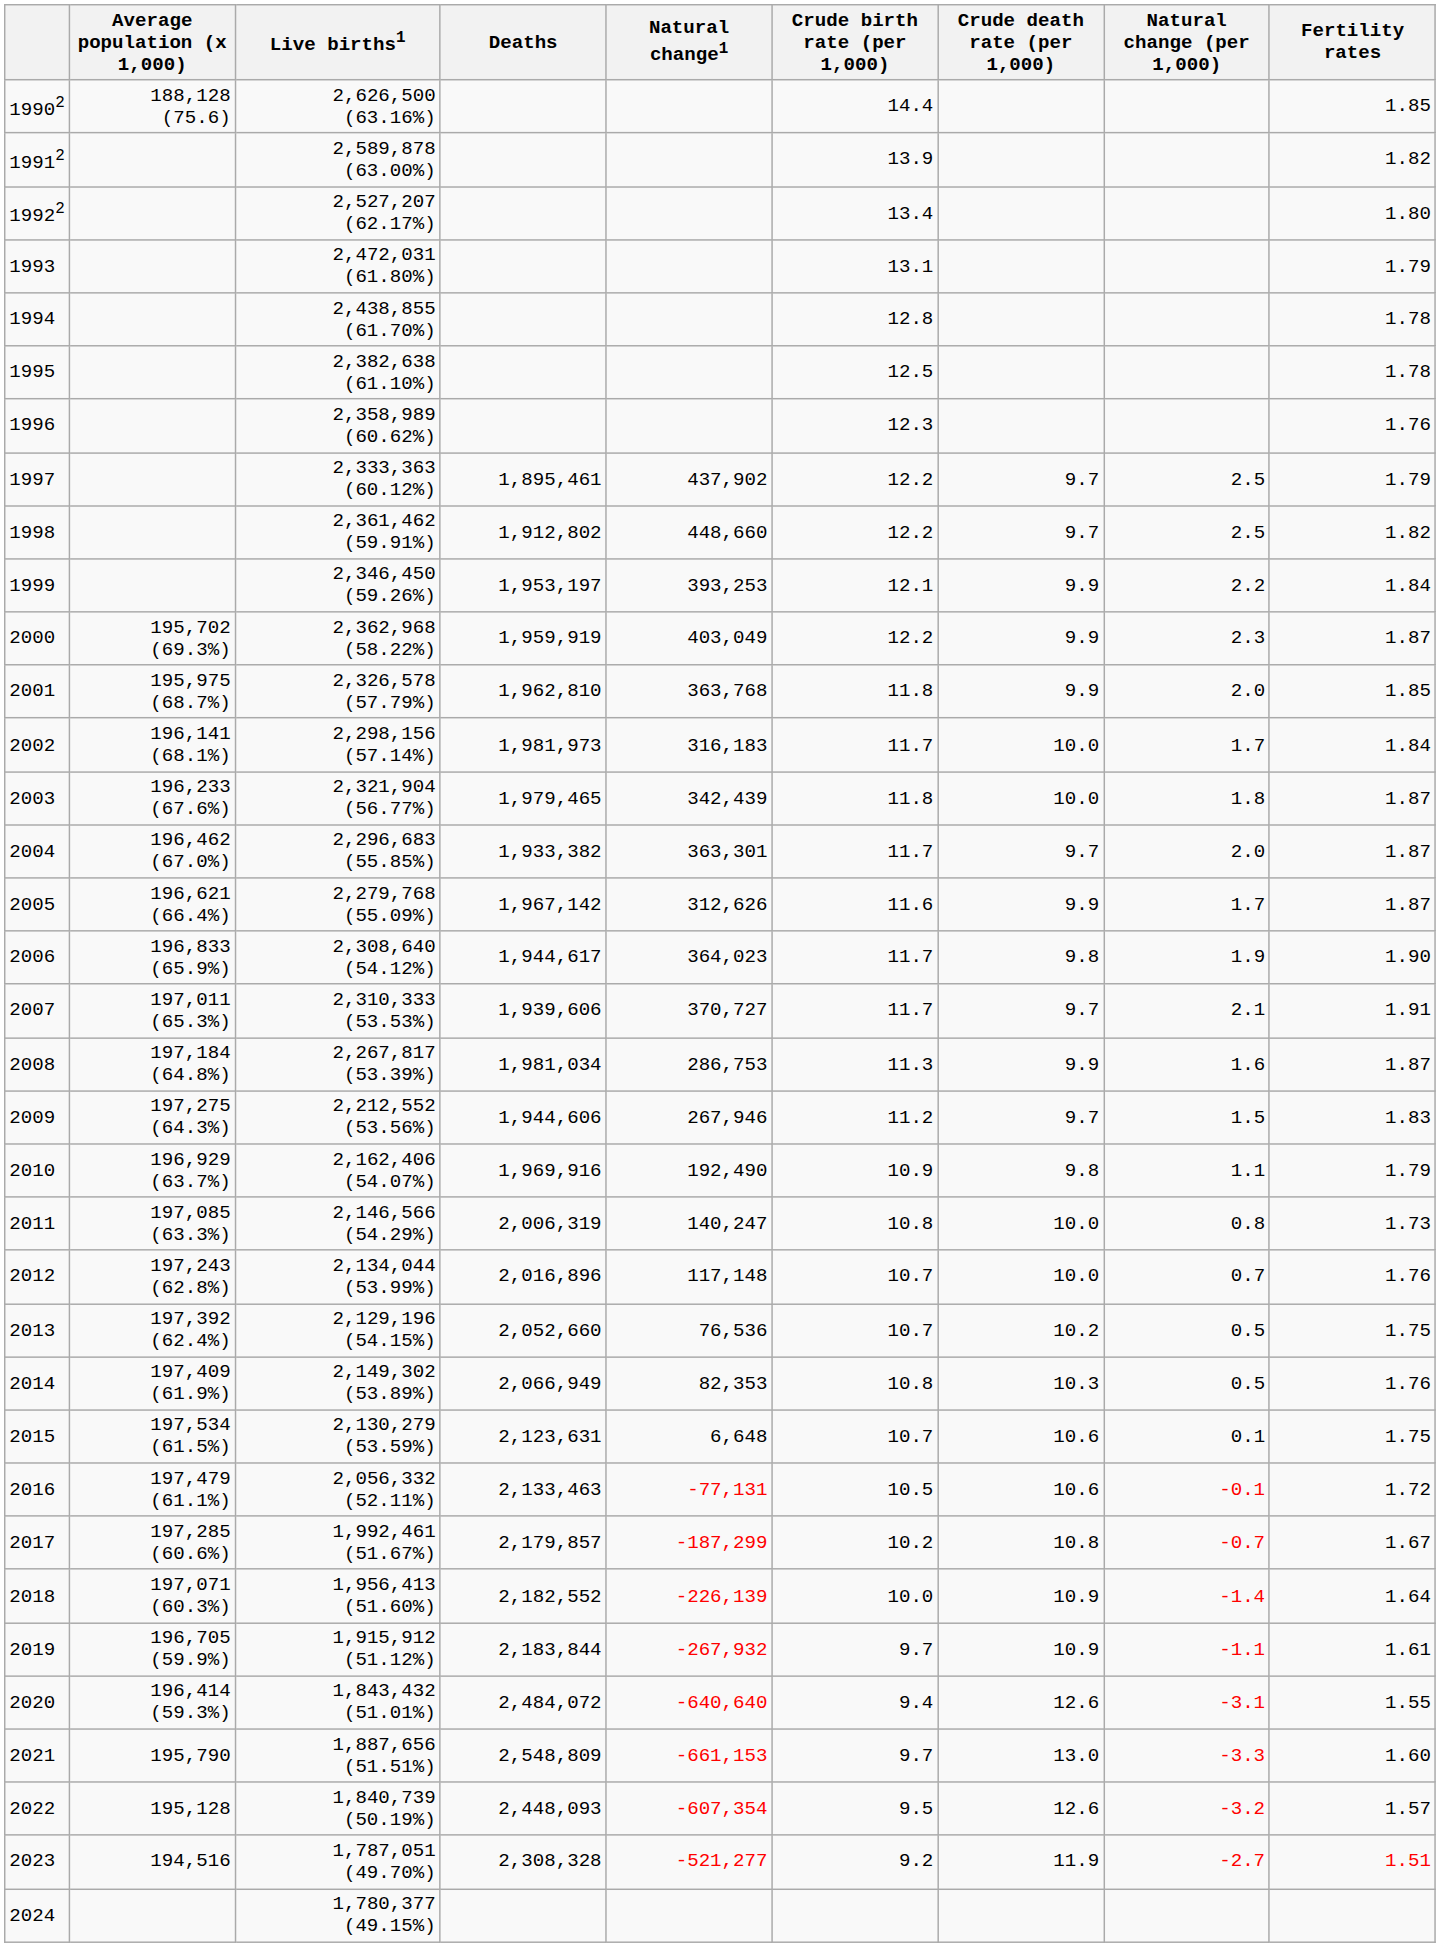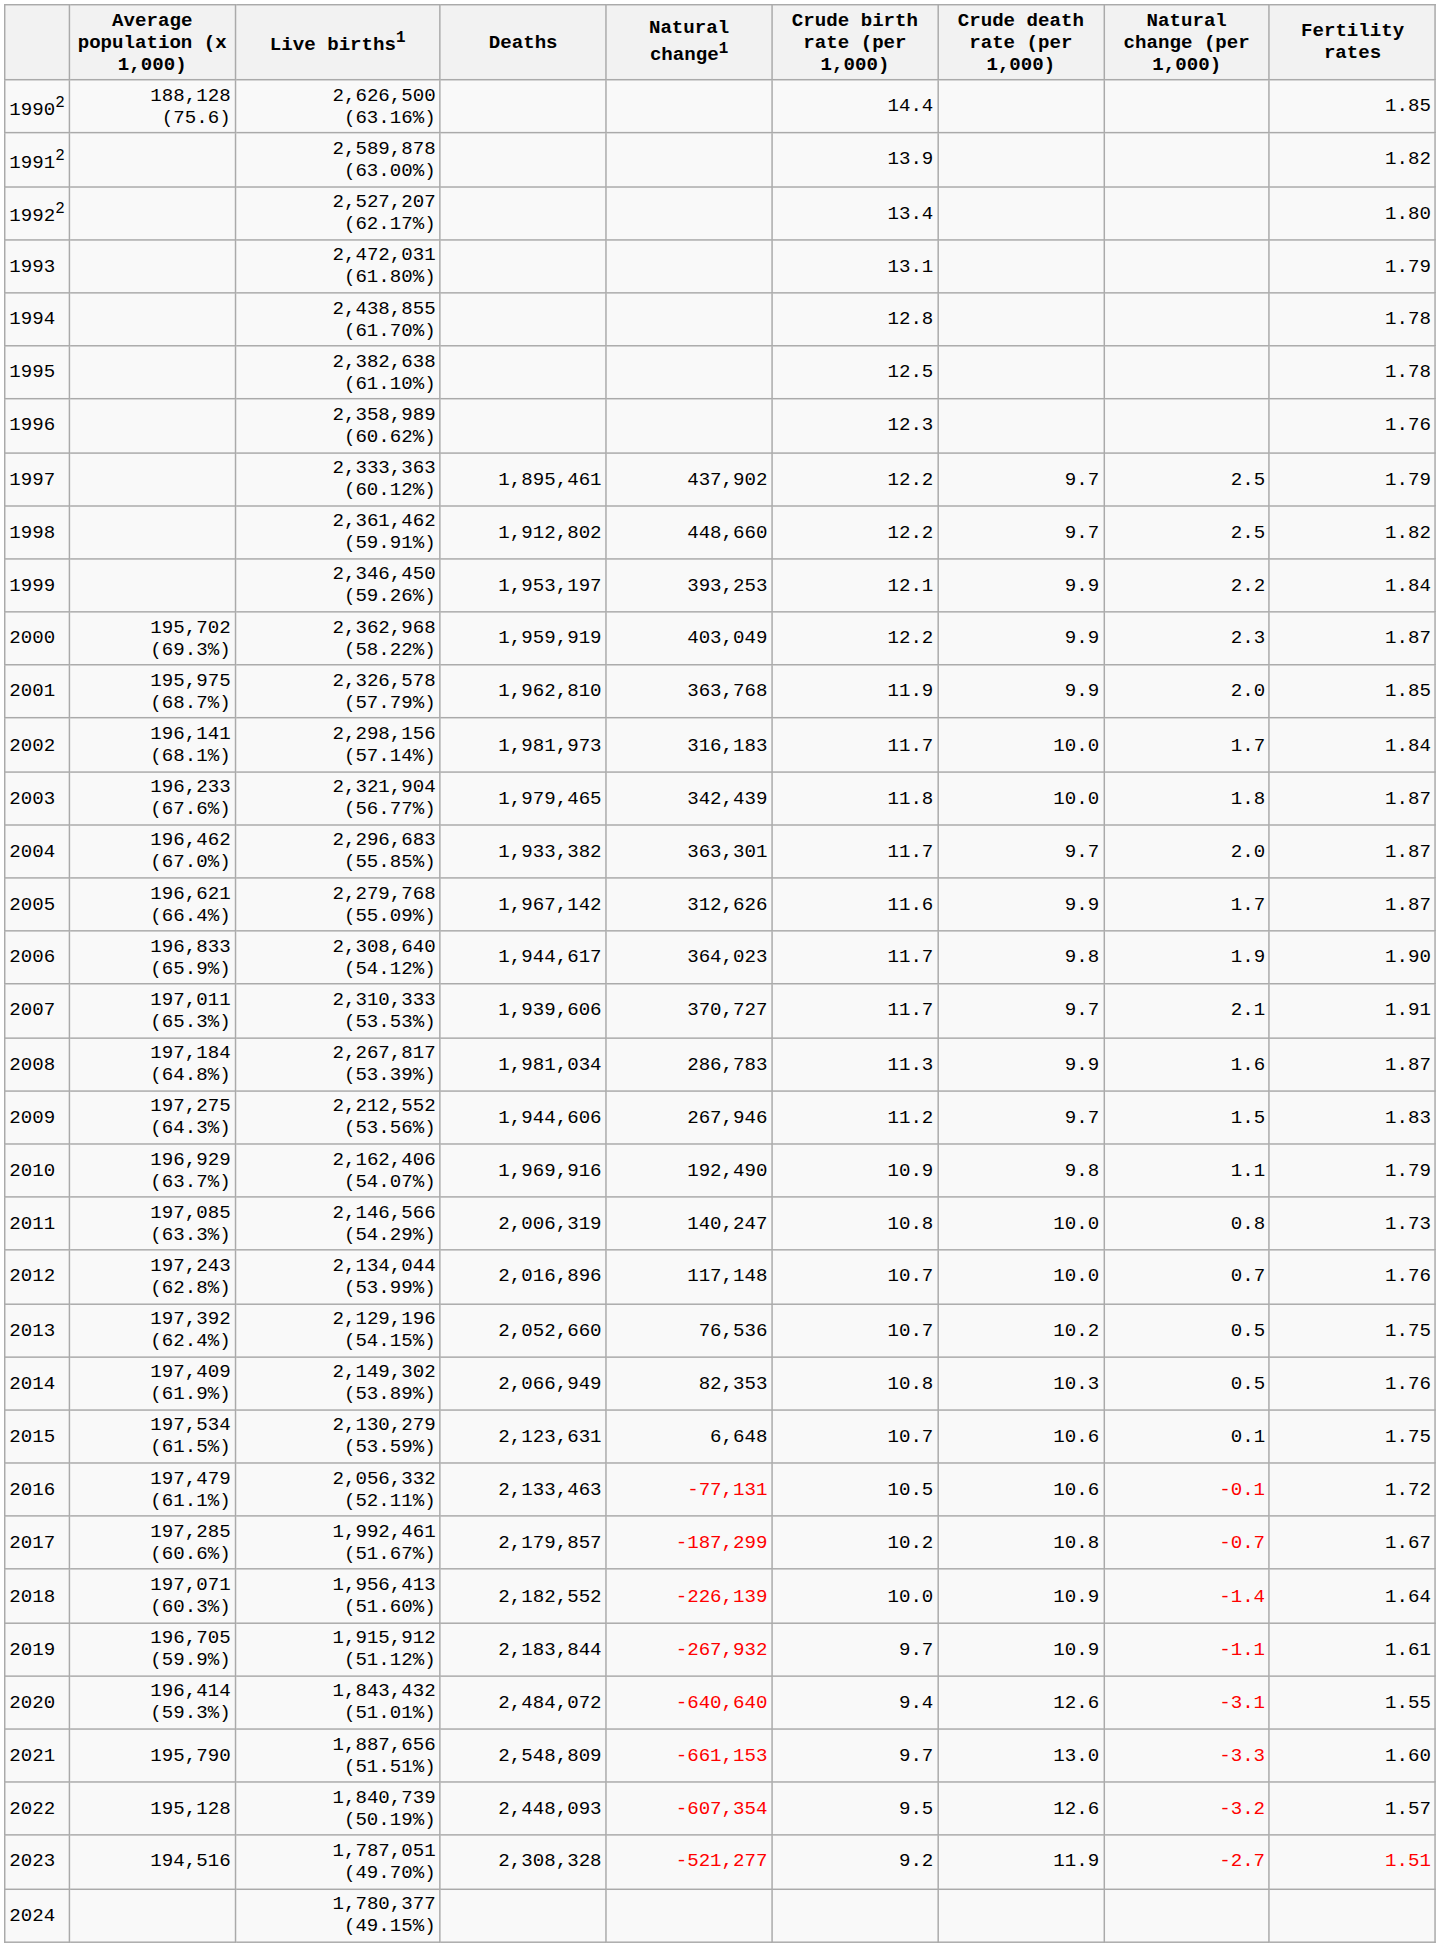 <table class="wikitable">
 <tr>
 <th></th>
 <th style="width:80pt;">Average population (x 1,000)</th>
 <th style="width:100pt;">Live births<sup>1</sup></th>
 <th style="width:80pt;">Deaths</th>
 <th style="width:80pt;">Natural change<sup>1</sup></th>
 <th style="width:80pt;">Crude birth rate (per 1,000)</th>
 <th style="width:80pt;">Crude death rate (per 1,000)</th>
 <th style="width:80pt;">Natural change (per 1,000)</th>
 <th style="width:80pt;">Fertility rates</th>
 </tr>
 <tr>
 <td>1990<sup>2</sup></td>
 <td style="text-align:right;">188,128 (75.6)</td>
 <td style="text-align:right;">2,626,500 (63.16%)</td>
 <td style="text-align:right;"></td>
 <td style="text-align:right;"></td>
 <td style="text-align:right;">14.4</td>
 <td style="text-align:right;"></td>
 <td style="text-align:right;"></td>
 <td style="text-align:right;">1.85</td>
 </tr>
 <tr>
 <td>1991<sup>2</sup></td>
 <td style="text-align:right;"></td>
 <td style="text-align:right;">2,589,878 (63.00%)</td>
 <td style="text-align:right;"></td>
 <td style="text-align:right;"></td>
 <td style="text-align:right;">13.9</td>
 <td style="text-align:right;"></td>
 <td style="text-align:right;"></td>
 <td style="text-align:right;">1.82</td>
 </tr>
 <tr>
 <td>1992<sup>2</sup></td>
 <td style="text-align:right;"></td>
 <td style="text-align:right;">2,527,207 (62.17%)</td>
 <td style="text-align:right;"></td>
 <td style="text-align:right;"></td>
 <td style="text-align:right;">13.4</td>
 <td style="text-align:right;"></td>
 <td style="text-align:right;"></td>
 <td style="text-align:right;">1.80</td>
 </tr>
 <tr>
 <td>1993</td>
 <td style="text-align:right;"></td>
 <td style="text-align:right;">2,472,031 (61.80%)</td>
 <td style="text-align:right;"></td>
 <td style="text-align:right;"></td>
 <td style="text-align:right;">13.1</td>
 <td style="text-align:right;"></td>
 <td style="text-align:right;"></td>
 <td style="text-align:right;">1.79</td>
 </tr>
 <tr>
 <td>1994</td>
 <td style="text-align:right;"></td>
 <td style="text-align:right;">2,438,855 (61.70%)</td>
 <td style="text-align:right;"></td>
 <td style="text-align:right;"></td>
 <td style="text-align:right;">12.8</td>
 <td style="text-align:right;"></td>
 <td style="text-align:right;"></td>
 <td style="text-align:right;">1.78</td>
 </tr>
 <tr>
 <td>1995</td>
 <td style="text-align:right;"></td>
 <td style="text-align:right;">2,382,638 (61.10%)</td>
 <td style="text-align:right;"></td>
 <td style="text-align:right;"></td>
 <td style="text-align:right;">12.5</td>
 <td style="text-align:right;"></td>
 <td style="text-align:right;"></td>
 <td style="text-align:right;">1.78</td>
 </tr>
 <tr>
 <td>1996</td>
 <td style="text-align:right;"></td>
 <td style="text-align:right;">2,358,989 (60.62%)</td>
 <td style="text-align:right;"></td>
 <td style="text-align:right;"></td>
 <td style="text-align:right;">12.3</td>
 <td style="text-align:right;"></td>
 <td style="text-align:right;"></td>
 <td style="text-align:right;">1.76</td>
 </tr>
 <tr>
 <td>1997</td>
 <td style="text-align:right;"></td>
 <td style="text-align:right;">2,333,363 (60.12%)</td>
 <td style="text-align:right;">1,895,461</td>
 <td style="text-align:right;">437,902</td>
 <td style="text-align:right;">12.2</td>
 <td style="text-align:right;">9.7</td>
 <td style="text-align:right;">2.5</td>
 <td style="text-align:right;">1.79</td>
 </tr>
 <tr>
 <td>1998</td>
 <td style="text-align:right;"></td>
 <td style="text-align:right;">2,361,462 (59.91%)</td>
 <td style="text-align:right;">1,912,802</td>
 <td style="text-align:right;">448,660</td>
 <td style="text-align:right;">12.2</td>
 <td style="text-align:right;">9.7</td>
 <td style="text-align:right;">2.5</td>
 <td style="text-align:right;">1.82</td>
 </tr>
 <tr>
 <td>1999</td>
 <td style="text-align:right;"></td>
 <td style="text-align:right;">2,346,450 (59.26%)</td>
 <td style="text-align:right;">1,953,197</td>
 <td style="text-align:right;">393,253</td>
 <td style="text-align:right;">12.1</td>
 <td style="text-align:right;">9.9</td>
 <td style="text-align:right;">2.2</td>
 <td style="text-align:right;">1.84</td>
 </tr>
 <tr>
 <td>2000</td>
 <td style="text-align:right;">195,702 (69.3%)</td>
 <td style="text-align:right;">2,362,968 (58.22%)</td>
 <td style="text-align:right;">1,959,919</td>
 <td style="text-align:right;">403,049</td>
 <td style="text-align:right;">12.2</td>
 <td style="text-align:right;">9.9</td>
 <td style="text-align:right;">2.3</td>
 <td style="text-align:right;">1.87</td>
 </tr>
 <tr>
 <td>2001</td>
 <td style="text-align:right;">195,975 (68.7%)</td>
 <td style="text-align:right;">2,326,578 (57.79%)</td>
 <td style="text-align:right;">1,962,810</td>
 <td style="text-align:right;">363,768</td>
-<td style="text-align:right;">11.8</td>
+<td style="text-align:right;">11.9</td>
 <td style="text-align:right;">9.9</td>
 <td style="text-align:right;">2.0</td>
 <td style="text-align:right;">1.85</td>
 </tr>
 <tr>
 <td>2002</td>
 <td style="text-align:right;">196,141 (68.1%)</td>
 <td style="text-align:right;">2,298,156 (57.14%)</td>
 <td style="text-align:right;">1,981,973</td>
 <td style="text-align:right;">316,183</td>
 <td style="text-align:right;">11.7</td>
 <td style="text-align:right;">10.0</td>
 <td style="text-align:right;">1.7</td>
 <td style="text-align:right;">1.84</td>
 </tr>
 <tr>
 <td>2003</td>
 <td style="text-align:right;">196,233 (67.6%)</td>
 <td style="text-align:right;">2,321,904 (56.77%)</td>
 <td style="text-align:right;">1,979,465</td>
 <td style="text-align:right;">342,439</td>
 <td style="text-align:right;">11.8</td>
 <td style="text-align:right;">10.0</td>
 <td style="text-align:right;">1.8</td>
 <td style="text-align:right;">1.87</td>
 </tr>
 <tr>
 <td>2004</td>
 <td style="text-align:right;">196,462 (67.0%)</td>
 <td style="text-align:right;">2,296,683 (55.85%)</td>
 <td style="text-align:right;">1,933,382</td>
 <td style="text-align:right;">363,301</td>
 <td style="text-align:right;">11.7</td>
 <td style="text-align:right;">9.7</td>
 <td style="text-align:right;">2.0</td>
 <td style="text-align:right;">1.87</td>
 </tr>
 <tr>
 <td>2005</td>
 <td style="text-align:right;">196,621 (66.4%)</td>
 <td style="text-align:right;">2,279,768 (55.09%)</td>
 <td style="text-align:right;">1,967,142</td>
 <td style="text-align:right;">312,626</td>
 <td style="text-align:right;">11.6</td>
 <td style="text-align:right;">9.9</td>
 <td style="text-align:right;">1.7</td>
 <td style="text-align:right;">1.87</td>
 </tr>
 <tr>
 <td>2006</td>
 <td style="text-align:right;">196,833 (65.9%)</td>
 <td style="text-align:right;">2,308,640 (54.12%)</td>
 <td style="text-align:right;">1,944,617</td>
 <td style="text-align:right;">364,023</td>
 <td style="text-align:right;">11.7</td>
 <td style="text-align:right;">9.8</td>
 <td style="text-align:right;">1.9</td>
 <td style="text-align:right;">1.90</td>
 </tr>
 <tr>
 <td>2007</td>
 <td style="text-align:right;">197,011 (65.3%)</td>
 <td style="text-align:right;">2,310,333 (53.53%)</td>
 <td style="text-align:right;">1,939,606</td>
 <td style="text-align:right;">370,727</td>
 <td style="text-align:right;">11.7</td>
 <td style="text-align:right;">9.7</td>
 <td style="text-align:right;">2.1</td>
 <td style="text-align:right;">1.91</td>
 </tr>
 <tr>
 <td>2008</td>
 <td style="text-align:right;">197,184 (64.8%)</td>
 <td style="text-align:right;">2,267,817 (53.39%)</td>
 <td style="text-align:right;">1,981,034</td>
-<td style="text-align:right;">286,753</td>
+<td style="text-align:right;">286,783</td>
 <td style="text-align:right;">11.3</td>
 <td style="text-align:right;">9.9</td>
 <td style="text-align:right;">1.6</td>
 <td style="text-align:right;">1.87</td>
 </tr>
 <tr>
 <td>2009</td>
 <td style="text-align:right;">197,275 (64.3%)</td>
 <td style="text-align:right;">2,212,552 (53.56%)</td>
 <td style="text-align:right;">1,944,606</td>
 <td style="text-align:right;">267,946</td>
 <td style="text-align:right;">11.2</td>
 <td style="text-align:right;">9.7</td>
 <td style="text-align:right;">1.5</td>
 <td style="text-align:right;">1.83</td>
 </tr>
 <tr>
 <td>2010</td>
 <td style="text-align:right;">196,929 (63.7%)</td>
 <td style="text-align:right;">2,162,406 (54.07%)</td>
 <td style="text-align:right;">1,969,916</td>
 <td style="text-align:right;">192,490</td>
 <td style="text-align:right;">10.9</td>
 <td style="text-align:right;">9.8</td>
 <td style="text-align:right;">1.1</td>
 <td style="text-align:right;">1.79</td>
 </tr>
 <tr>
 <td>2011</td>
 <td style="text-align:right;">197,085 (63.3%)</td>
 <td style="text-align:right;">2,146,566 (54.29%)</td>
 <td style="text-align:right;">2,006,319</td>
 <td style="text-align:right;">140,247</td>
 <td style="text-align:right;">10.8</td>
 <td style="text-align:right;">10.0</td>
 <td style="text-align:right;">0.8</td>
 <td style="text-align:right;">1.73</td>
 </tr>
 <tr>
 <td>2012</td>
 <td style="text-align:right;">197,243 (62.8%)</td>
 <td style="text-align:right;">2,134,044 (53.99%)</td>
 <td style="text-align:right;">2,016,896</td>
 <td style="text-align:right;">117,148</td>
 <td style="text-align:right;">10.7</td>
 <td style="text-align:right;">10.0</td>
 <td style="text-align:right;">0.7</td>
 <td style="text-align:right;">1.76</td>
 </tr>
 <tr>
 <td>2013</td>
 <td style="text-align:right;">197,392 (62.4%)</td>
 <td style="text-align:right;">2,129,196 (54.15%)</td>
 <td style="text-align:right;">2,052,660</td>
 <td style="text-align:right;">76,536</td>
 <td style="text-align:right;">10.7</td>
 <td style="text-align:right;">10.2</td>
 <td style="text-align:right;">0.5</td>
 <td style="text-align:right;">1.75</td>
 </tr>
 <tr>
 <td>2014</td>
 <td style="text-align:right;">197,409 (61.9%)</td>
 <td style="text-align:right;">2,149,302 (53.89%)</td>
 <td style="text-align:right;">2,066,949</td>
 <td style="text-align:right;">82,353</td>
 <td style="text-align:right;">10.8</td>
 <td style="text-align:right;">10.3</td>
 <td style="text-align:right;">0.5</td>
 <td style="text-align:right;">1.76</td>
 </tr>
 <tr>
 <td>2015</td>
 <td style="text-align:right;">197,534 (61.5%)</td>
 <td style="text-align:right;">2,130,279 (53.59%)</td>
 <td style="text-align:right;">2,123,631</td>
 <td style="text-align:right;">6,648</td>
 <td style="text-align:right;">10.7</td>
 <td style="text-align:right;">10.6</td>
 <td style="text-align:right;">0.1</td>
 <td style="text-align:right;">1.75</td>
 </tr>
 <tr>
 <td>2016</td>
 <td style="text-align:right;">197,479 (61.1%)</td>
 <td style="text-align:right;">2,056,332 (52.11%)</td>
 <td style="text-align:right;">2,133,463</td>
 <td style="color:red; text-align:right;">-77,131</td>
 <td style="text-align:right;">10.5</td>
 <td style="text-align:right;">10.6</td>
 <td style="color:red; text-align:right;">-0.1</td>
 <td style="text-align:right;">1.72</td>
 </tr>
 <tr>
 <td>2017</td>
 <td style="text-align:right;">197,285 (60.6%)</td>
 <td style="text-align:right;">1,992,461 (51.67%)</td>
 <td style="text-align:right;">2,179,857</td>
 <td style="color:red; text-align:right;">-187,299</td>
 <td style="text-align:right;">10.2</td>
 <td style="text-align:right;">10.8</td>
 <td style="color:red; text-align:right;">-0.7</td>
 <td style="text-align:right;">1.67</td>
 </tr>
 <tr>
 <td>2018</td>
 <td style="text-align:right;">197,071 (60.3%)</td>
 <td style="text-align:right;">1,956,413 (51.60%)</td>
 <td style="text-align:right;">2,182,552</td>
 <td style="color:red; text-align:right;">-226,139</td>
 <td style="text-align:right;">10.0</td>
 <td style="text-align:right;">10.9</td>
 <td style="color:red; text-align:right;">-1.4</td>
 <td style="text-align:right;">1.64</td>
 </tr>
 <tr>
 <td>2019</td>
 <td style="text-align:right;">196,705 (59.9%)</td>
 <td style="text-align:right;">1,915,912 (51.12%)</td>
 <td style="text-align:right;">2,183,844</td>
 <td style="color:red; text-align:right;">-267,932</td>
 <td style="text-align:right;">9.7</td>
 <td style="text-align:right;">10.9</td>
 <td style="color:red; text-align:right;">-1.1</td>
 <td style="text-align:right;">1.61</td>
 </tr>
 <tr>
 <td>2020</td>
 <td style="text-align:right;">196,414 (59.3%)</td>
 <td style="text-align:right;">1,843,432 (51.01%)</td>
 <td style="text-align:right;">2,484,072</td>
 <td style="color:red; text-align:right;">-640,640</td>
 <td style="text-align:right;">9.4</td>
 <td style="text-align:right;">12.6</td>
 <td style="color:red; text-align:right;">-3.1</td>
 <td style="text-align:right;">1.55</td>
 </tr>
 <tr>
 <td>2021</td>
 <td style="text-align:right;">195,790</td>
 <td style="text-align:right;">1,887,656 (51.51%)</td>
 <td style="text-align:right;">2,548,809</td>
 <td style="color:red; text-align:right;">-661,153</td>
 <td style="text-align:right;">9.7</td>
 <td style="text-align:right;">13.0</td>
 <td style="color:red; text-align:right;">-3.3</td>
 <td style="text-align:right;">1.60</td>
 </tr>
 <tr>
 <td>2022</td>
 <td style="text-align:right;">195,128</td>
 <td style="text-align:right;">1,840,739 (50.19%)</td>
 <td style="text-align:right;">2,448,093</td>
 <td style="color:red; text-align:right;">-607,354</td>
 <td style="text-align:right;">9.5</td>
 <td style="text-align:right;">12.6</td>
 <td style="color:red; text-align:right;">-3.2</td>
 <td style="text-align:right;">1.57</td>
 </tr>
 <tr>
 <td>2023</td>
 <td style="text-align:right;">194,516</td>
 <td style="text-align:right;">1,787,051 (49.70%)</td>
 <td style="text-align:right;">2,308,328</td>
 <td style="color:red; text-align:right;">-521,277</td>
 <td style="text-align:right;">9.2</td>
 <td style="text-align:right;">11.9</td>
 <td style="color:red; text-align:right;">-2.7</td>
 <td style="text-align:right; color:red;">1.51</td>
 </tr>
 <tr>
 <td>2024</td>
 <td style="text-align:right;"></td>
 <td style="text-align:right;">1,780,377 (49.15%)</td>
 <td style="text-align:right;"></td>
 <td style="color:red; text-align:right;"></td>
 <td style="text-align:right;"></td>
 <td style="text-align:right;"></td>
 <td style="color:red; text-align:right;"></td>
 <td style="text-align:right; color:red;"></td>
 </tr>
 </table>
